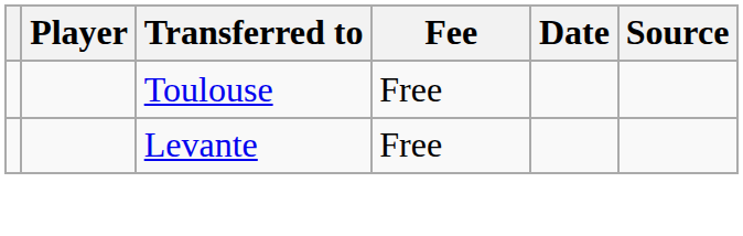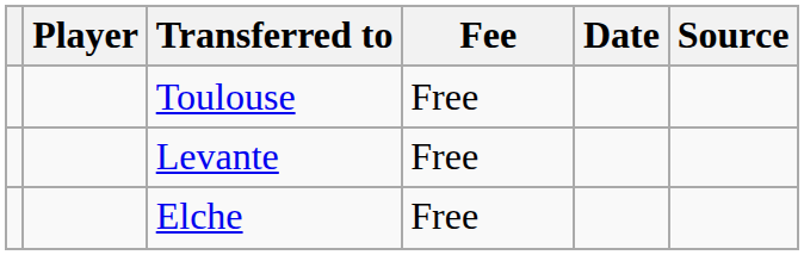 <table class="wikitable plainrowheaders sortable">
 <tr>
 <th></th>
 <th scope="col">Player</th>
 <th>Transferred to</th>
 <th style="width: 65px;">Fee</th>
 <th scope="col">Date</th>
 <th scope="col">Source</th>
 </tr>
 <tr>
 <td align="center"></td>
 <td></td>
 <td> <a href='#'>Toulouse</a></td>
 <td>Free</td>
 <td></td>
 <td></td>
 </tr>
 <tr>
 <td align="center"></td>
 <td></td>
 <td> <a href='#'>Levante</a></td>
 <td>Free</td>
 <td></td>
 <td></td>
 </tr>
+<tr>
+<td align="center"></td>
+<td></td>
+<td> <a href='#'>Elche</a></td>
+<td>Free</td>
+<td></td>
+<td></td>
+</tr>
 </table>
